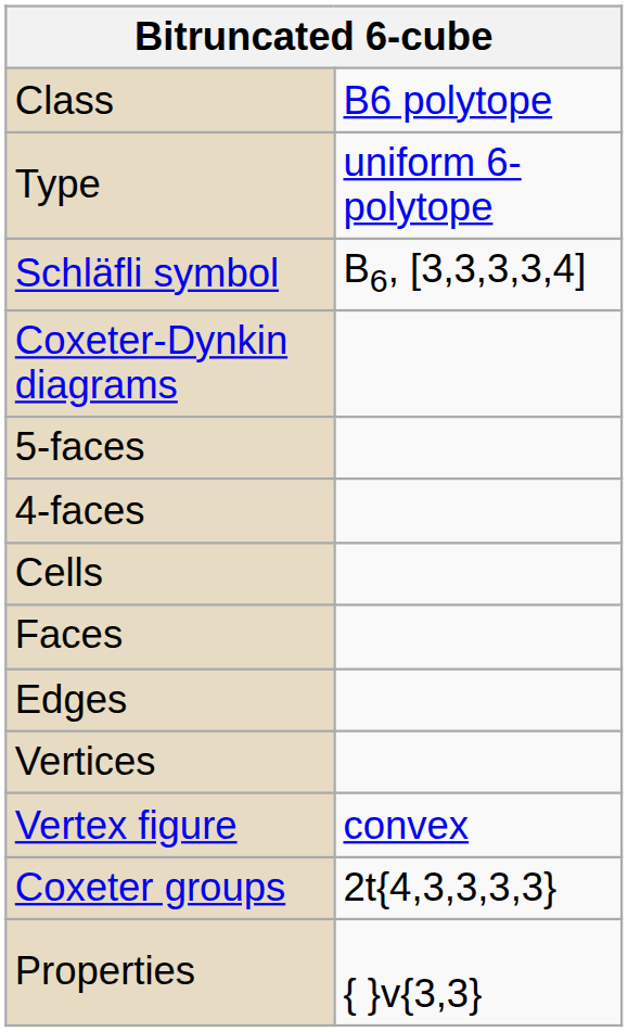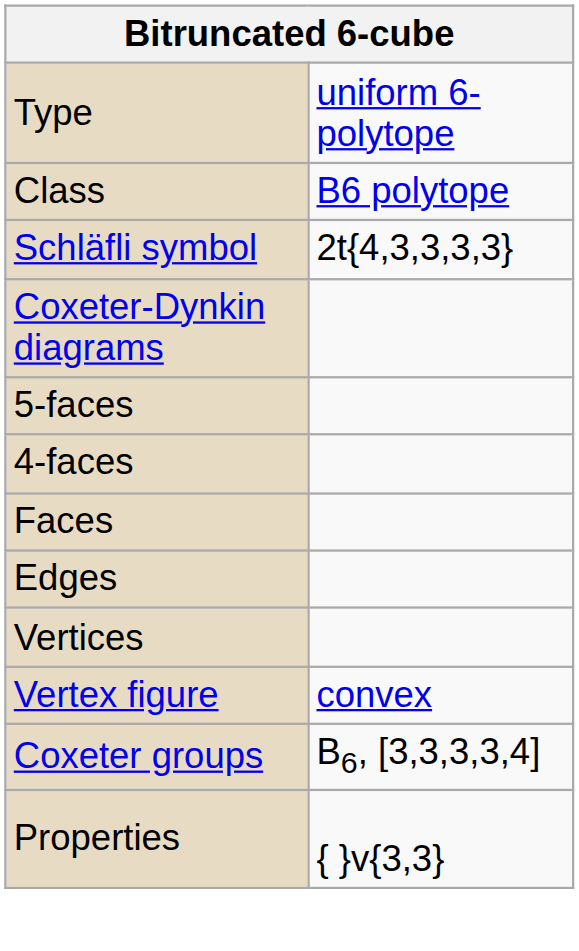 <table class="wikitable" align="right" style="margin-left:10px" width="250">
 <tr>
 <th bgcolor=#e7dcc3 colspan=2>Bitruncated 6-cube</th>
+</tr>
+<tr>
+<td bgcolor=#e7dcc3>Type</td>
+<td><a href='#'>uniform 6-polytope</a></td>
 </tr>
 <tr>
 <td bgcolor=#e7dcc3>Class</td>
 <td><a href='#'>B6 polytope</a></td>
 </tr>
 <tr>
-<td bgcolor=#e7dcc3>Type</td>
-<td><a href='#'>uniform 6-polytope</a></td>
-</tr>
-<tr>
 <td bgcolor=#e7dcc3><a href='#'>Schläfli symbol</a></td>
-<td>B<sub>6</sub>, [3,3,3,3,4]</td>
+<td>2t{4,3,3,3,3}</td>
 </tr>
 <tr>
 <td bgcolor=#e7dcc3><a href='#'>Coxeter-Dynkin diagrams</a></td>
 <td></td>
 </tr>
 <tr>
 <td bgcolor=#e7dcc3>5-faces</td>
 <td></td>
 </tr>
 <tr>
 <td bgcolor=#e7dcc3>4-faces</td>
-<td></td>
-</tr>
-<tr>
-<td bgcolor=#e7dcc3>Cells</td>
 <td></td>
 </tr>
 <tr>
 <td bgcolor=#e7dcc3>Faces</td>
 <td></td>
 </tr>
 <tr>
 <td bgcolor=#e7dcc3>Edges</td>
 <td></td>
 </tr>
 <tr>
 <td bgcolor=#e7dcc3>Vertices</td>
 <td></td>
 </tr>
 <tr>
 <td bgcolor=#e7dcc3><a href='#'>Vertex figure</a></td>
 <td><a href='#'>convex</a></td>
 </tr>
 <tr>
 <td bgcolor=#e7dcc3><a href='#'>Coxeter groups</a></td>
-<td>2t{4,3,3,3,3}</td>
+<td>B<sub>6</sub>, [3,3,3,3,4]</td>
 </tr>
 <tr>
 <td bgcolor=#e7dcc3>Properties</td>
 <td><br>{ }v{3,3}</td>
 </tr>
 </table>
